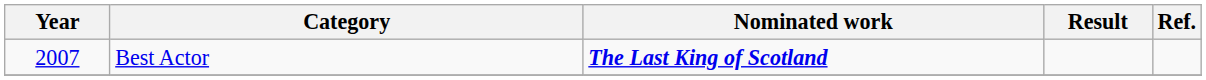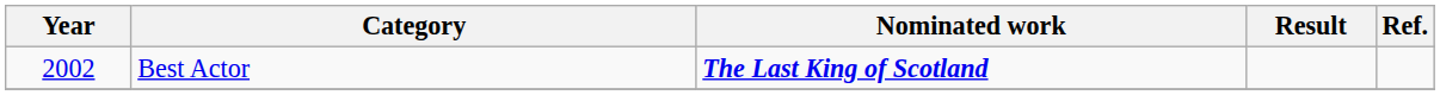 <table class=wikitable>
 <tr>
 <th scope="col" style="width:5em;">Year</th>
 <th scope="col" style="width:26em;">Category</th>
 <th scope="col" style="width:25em;">Nominated work</th>
 <th scope="col" style="width:5em;">Result</th>
 <th>Ref.</th>
 </tr>
 <tr>
-<td style="text-align:center;"><a href='#'>2007</a></td>
+<td style="text-align:center;"><a href='#'>2002</a></td>
 <td><a href='#'>Best Actor</a></td>
 <td rowspan="1"><strong><em><a href='#'>The Last King of Scotland</a></em></strong></td>
 <td></td>
 <td rowspan="1"></td>
 </tr>
 <tr>
 </tr>
 </table>
